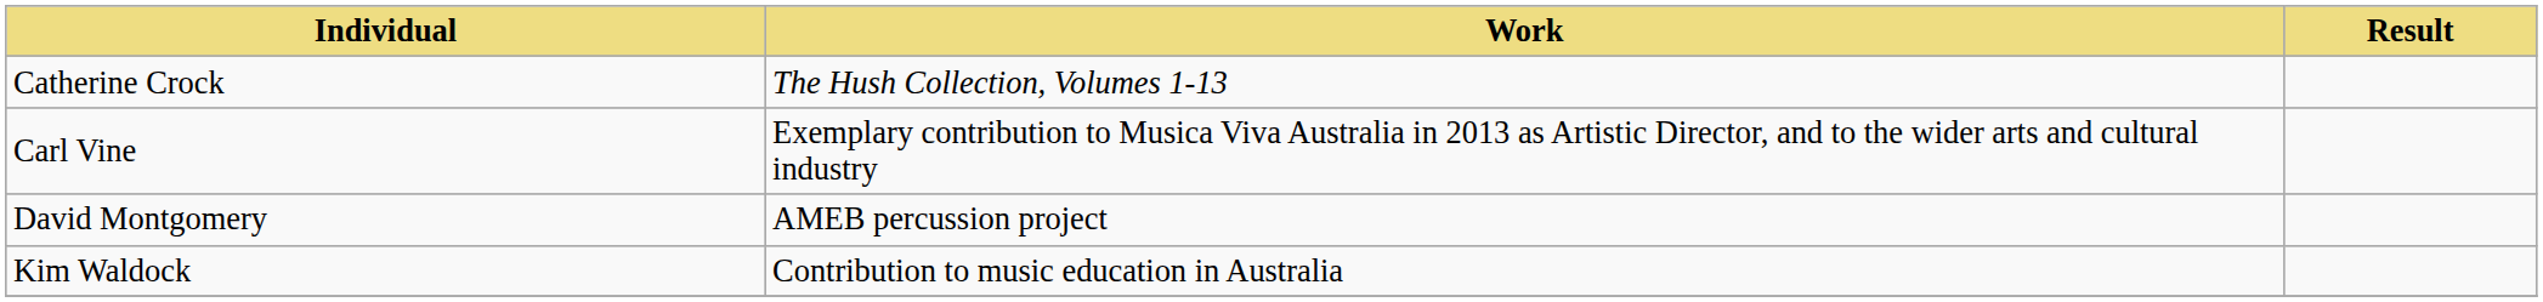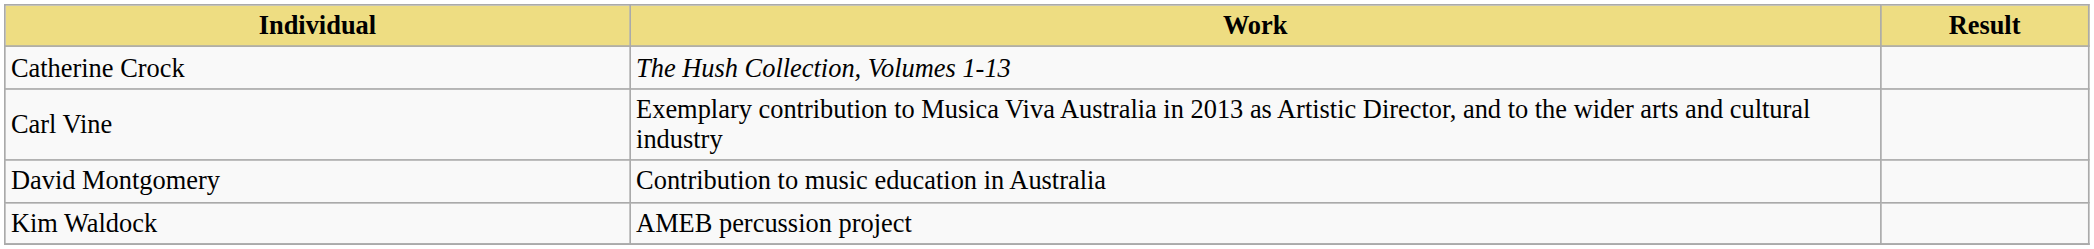 <table class="wikitable" width=100%>
 <tr>
 <th style="width:30%;background:#EEDD82;">Individual</th>
 <th style="width:60%;background:#EEDD82;">Work</th>
 <th style="width:10%;background:#EEDD82;">Result<br></th>
 </tr>
 <tr>
 <td>Catherine Crock</td>
 <td><em>The Hush Collection, Volumes 1-13</em></td>
 <td></td>
 </tr>
 <tr>
 <td>Carl Vine</td>
 <td>Exemplary contribution to Musica Viva Australia in 2013 as Artistic Director, and to the wider arts and cultural industry</td>
 <td></td>
 </tr>
 <tr>
 <td>David Montgomery</td>
-<td>AMEB percussion project</td>
+<td>Contribution to music education in Australia</td>
 <td></td>
 </tr>
 <tr>
 <td>Kim Waldock</td>
-<td>Contribution to music education in Australia</td>
+<td>AMEB percussion project</td>
 <td></td>
 </tr>
 <tr>
 </tr>
 </table>
